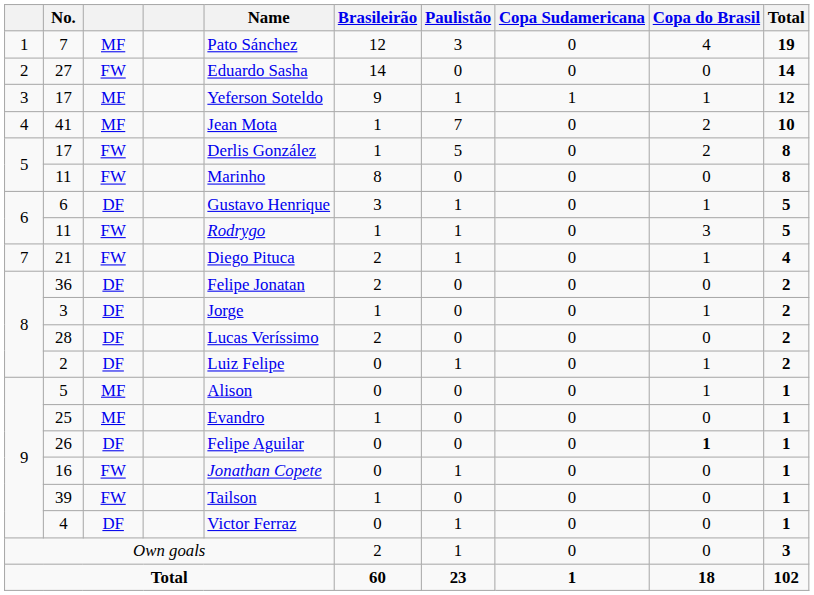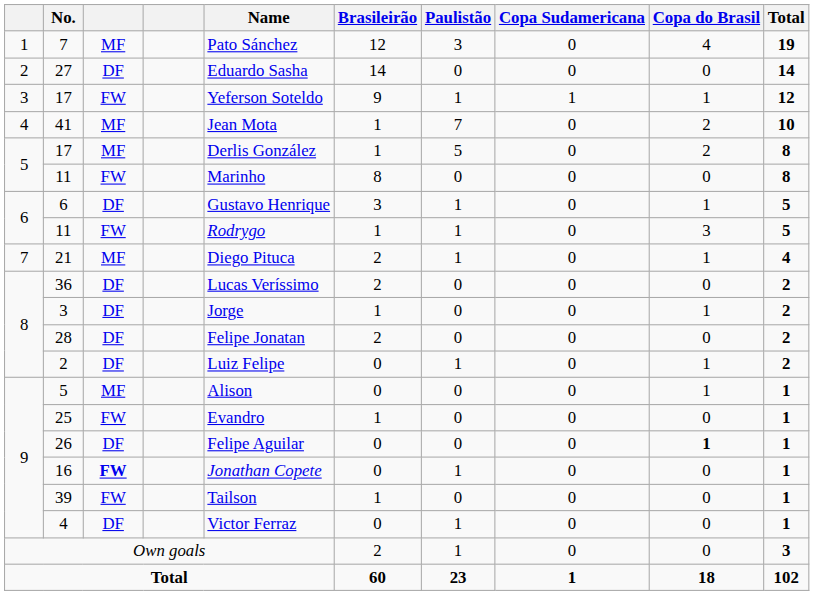 <table class="wikitable sortable" style="text-align:center">
 <tr>
 <th width="30"></th>
 <th width="30">No.</th>
 <th width="50"></th>
 <th width="50"></th>
 <th>Name</th>
 <th><a href='#'>Brasileirão</a></th>
 <th><a href='#'>Paulistão</a></th>
 <th><a href='#'>Copa Sudamericana</a></th>
 <th><a href='#'>Copa do Brasil</a></th>
 <th>Total</th>
 </tr>
 <tr>
 <td rowspan=1>1</td>
 <td>7</td>
 <td><a href='#'>MF</a></td>
 <td></td>
 <td align=left><a href='#'>Pato Sánchez</a></td>
 <td>12</td>
 <td>3</td>
 <td>0</td>
 <td>4</td>
 <td><strong>19</strong></td>
 </tr>
 <tr>
 <td rowspan=1>2</td>
 <td>27</td>
-<td><a href='#'>FW</a></td>
+<td><a href='#'>DF</a></td>
 <td></td>
 <td align=left><a href='#'>Eduardo Sasha</a></td>
 <td>14</td>
 <td>0</td>
 <td>0</td>
 <td>0</td>
 <td><strong>14</strong></td>
 </tr>
 <tr>
 <td rowspan=1>3</td>
 <td>17</td>
-<td><a href='#'>MF</a></td>
+<td><a href='#'>FW</a></td>
 <td></td>
 <td align=left><a href='#'>Yeferson Soteldo</a></td>
 <td>9</td>
 <td>1</td>
 <td>1</td>
 <td>1</td>
 <td><strong>12</strong></td>
 </tr>
 <tr>
 <td rowspan=1>4</td>
 <td>41</td>
 <td><a href='#'>MF</a></td>
 <td></td>
 <td align=left><a href='#'>Jean Mota</a></td>
 <td>1</td>
 <td>7</td>
 <td>0</td>
 <td>2</td>
 <td><strong>10</strong></td>
 </tr>
 <tr>
 <td rowspan=2>5</td>
 <td>17</td>
-<td><a href='#'>FW</a></td>
+<td><a href='#'>MF</a></td>
 <td></td>
 <td align=left><a href='#'>Derlis González</a></td>
 <td>1</td>
 <td>5</td>
 <td>0</td>
 <td>2</td>
 <td><strong>8</strong></td>
 </tr>
 <tr>
 <td>11</td>
 <td><a href='#'>FW</a></td>
 <td></td>
 <td align=left><a href='#'>Marinho</a></td>
 <td>8</td>
 <td>0</td>
 <td>0</td>
 <td>0</td>
 <td><strong>8</strong></td>
 </tr>
 <tr>
 <td rowspan=2>6</td>
 <td>6</td>
 <td><a href='#'>DF</a></td>
 <td></td>
 <td align=left><a href='#'>Gustavo Henrique</a></td>
 <td>3</td>
 <td>1</td>
 <td>0</td>
 <td>1</td>
 <td><strong>5</strong></td>
 </tr>
 <tr>
 <td>11</td>
 <td><a href='#'>FW</a></td>
 <td></td>
 <td align=left><em><a href='#'>Rodrygo</a></em></td>
 <td>1</td>
 <td>1</td>
 <td>0</td>
 <td>3</td>
 <td><strong>5</strong></td>
 </tr>
 <tr>
 <td rowspan=1>7</td>
 <td>21</td>
-<td><a href='#'>FW</a></td>
+<td><a href='#'>MF</a></td>
 <td></td>
 <td align=left><a href='#'>Diego Pituca</a></td>
 <td>2</td>
 <td>1</td>
 <td>0</td>
 <td>1</td>
 <td><strong>4</strong></td>
 </tr>
 <tr>
 <td rowspan=4>8</td>
 <td>36</td>
 <td><a href='#'>DF</a></td>
 <td></td>
-<td align=left><a href='#'>Felipe Jonatan</a></td>
+<td align=left><a href='#'>Lucas Veríssimo</a></td>
 <td>2</td>
 <td>0</td>
 <td>0</td>
 <td>0</td>
 <td><strong>2</strong></td>
 </tr>
 <tr>
 <td>3</td>
 <td><a href='#'>DF</a></td>
 <td></td>
 <td align=left><a href='#'>Jorge</a></td>
 <td>1</td>
 <td>0</td>
 <td>0</td>
 <td>1</td>
 <td><strong>2</strong></td>
 </tr>
 <tr>
 <td>28</td>
 <td><a href='#'>DF</a></td>
 <td></td>
-<td align=left><a href='#'>Lucas Veríssimo</a></td>
+<td align=left><a href='#'>Felipe Jonatan</a></td>
 <td>2</td>
 <td>0</td>
 <td>0</td>
 <td>0</td>
 <td><strong>2</strong></td>
 </tr>
 <tr>
 <td>2</td>
 <td><a href='#'>DF</a></td>
 <td></td>
 <td align=left><a href='#'>Luiz Felipe</a></td>
 <td>0</td>
 <td>1</td>
 <td>0</td>
 <td>1</td>
 <td><strong>2</strong></td>
 </tr>
 <tr>
 <td rowspan=6>9</td>
 <td>5</td>
 <td><a href='#'>MF</a></td>
 <td></td>
 <td align=left><a href='#'>Alison</a></td>
 <td>0</td>
 <td>0</td>
 <td>0</td>
 <td>1</td>
 <td><strong>1</strong></td>
 </tr>
 <tr>
 <td>25</td>
-<td><a href='#'>MF</a></td>
+<td><a href='#'>FW</a></td>
 <td></td>
 <td align=left><a href='#'>Evandro</a></td>
 <td>1</td>
 <td>0</td>
 <td>0</td>
 <td>0</td>
 <td><strong>1</strong></td>
 </tr>
 <tr>
 <td>26</td>
 <td><a href='#'>DF</a></td>
 <td></td>
 <td align=left><a href='#'>Felipe Aguilar</a></td>
 <td>0</td>
 <td>0</td>
 <td>0</td>
 <td><strong>1</strong></td>
 <td><strong>1</strong></td>
 </tr>
 <tr>
 <td>16</td>
-<td><a href='#'>FW</a></td>
+<td><strong><a href='#'>FW</a></strong></td>
 <td></td>
 <td align=left><em><a href='#'>Jonathan Copete</a></em></td>
 <td>0</td>
 <td>1</td>
 <td>0</td>
 <td>0</td>
 <td><strong>1</strong></td>
 </tr>
 <tr>
 <td>39</td>
 <td><a href='#'>FW</a></td>
 <td></td>
 <td align=left><a href='#'>Tailson</a></td>
 <td>1</td>
 <td>0</td>
 <td>0</td>
 <td>0</td>
 <td><strong>1</strong></td>
 </tr>
 <tr>
 <td>4</td>
 <td><a href='#'>DF</a></td>
 <td></td>
 <td align=left><a href='#'>Victor Ferraz</a></td>
 <td>0</td>
 <td>1</td>
 <td>0</td>
 <td>0</td>
 <td><strong>1</strong></td>
 </tr>
 <tr>
 <td colspan=5><em>Own goals</em></td>
 <td>2</td>
 <td>1</td>
 <td>0</td>
 <td>0</td>
 <td><strong>3</strong></td>
 </tr>
 <tr>
 <td colspan=5><strong>Total</strong></td>
 <td><strong>60</strong></td>
 <td><strong>23</strong></td>
 <td><strong>1</strong></td>
 <td><strong>18</strong></td>
 <td><strong>102</strong></td>
 </tr>
 </table>
